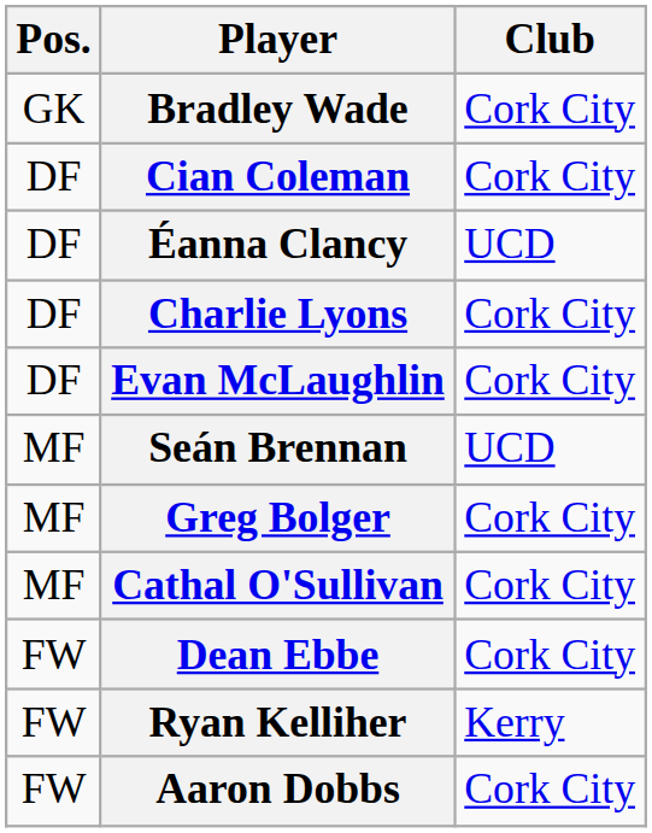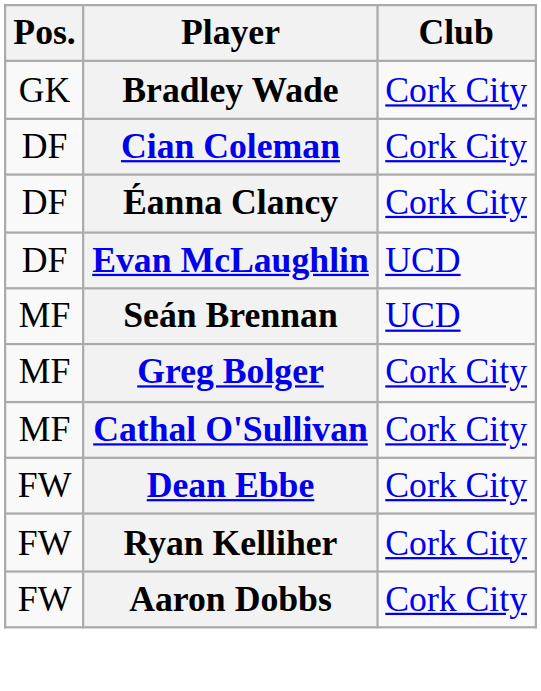 <table class="wikitable plainrowheaders" style="text-align: left">
 <tr>
 <th scope=col>Pos.</th>
 <th scope=col>Player</th>
 <th scope=col>Club</th>
 </tr>
 <tr>
 <td style=text-align:center>GK</td>
 <th scope=row>Bradley Wade </th>
 <td><a href='#'>Cork City</a></td>
 </tr>
 <tr>
 <td style=text-align:center>DF</td>
 <th scope=row><a href='#'>Cian Coleman</a> </th>
 <td><a href='#'>Cork City</a></td>
 </tr>
 <tr>
 <td style=text-align:center>DF</td>
 <th scope=row>Éanna Clancy </th>
-<td><a href='#'>UCD</a></td>
-</tr>
-<tr>
-<td style=text-align:center>DF</td>
-<th scope=row><a href='#'>Charlie Lyons</a> </th>
 <td><a href='#'>Cork City</a></td>
 </tr>
 <tr>
 <td style=text-align:center>DF</td>
 <th scope=row><a href='#'>Evan McLaughlin</a> </th>
-<td><a href='#'>Cork City</a></td>
+<td><a href='#'>UCD</a></td>
 </tr>
 <tr>
 <td style=text-align:center>MF</td>
 <th scope=row>Seán Brennan </th>
 <td><a href='#'>UCD</a></td>
 </tr>
 <tr>
 <td style=text-align:center>MF</td>
 <th scope=row><a href='#'>Greg Bolger</a> </th>
 <td><a href='#'>Cork City</a></td>
 </tr>
 <tr>
 <td style=text-align:center>MF</td>
 <th scope=row><a href='#'>Cathal O'Sullivan</a> </th>
 <td><a href='#'>Cork City</a></td>
 </tr>
 <tr>
 <td style=text-align:center>FW</td>
 <th scope=row><a href='#'>Dean Ebbe</a> </th>
 <td><a href='#'>Cork City</a></td>
 </tr>
 <tr>
 <td style=text-align:center>FW</td>
 <th scope=row>Ryan Kelliher </th>
-<td><a href='#'>Kerry</a></td>
+<td><a href='#'>Cork City</a></td>
 </tr>
 <tr>
 <td style=text-align:center>FW</td>
 <th scope=row>Aaron Dobbs</th>
 <td><a href='#'>Cork City</a></td>
 </tr>
 </table>
